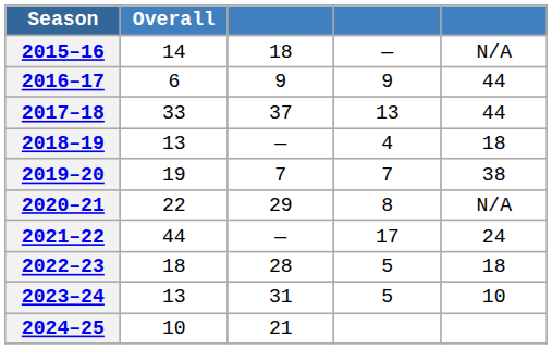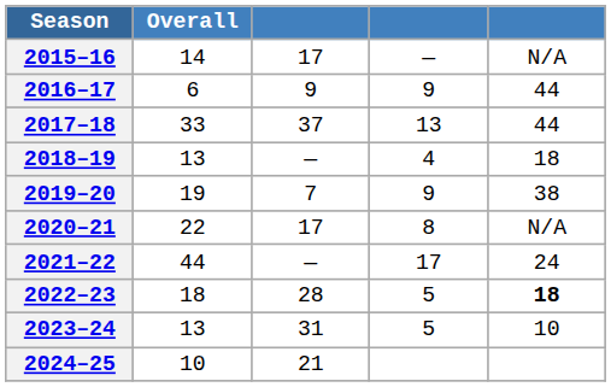 <table class="wikitable" style="font-size:86%; text-align:center; border:grey solid 1px; border-collapse:collapse; background:#ffffff;">
 <tr>
 <th style="background-color:#369; color:white; width:60px;"> Season </th>
 <th style="background-color:#4180be; color:white; width:55px;">Overall</th>
 <th style="background-color:#4180be; color:white; width:55px;"></th>
 <th style="background-color:#4180be; color:white; width:55px;"></th>
 <th style="background-color:#4180be; color:white; width:55px;"></th>
 </tr>
 <tr>
 <th scope=row align=center><a href='#'>2015–16</a></th>
 <td align=center>14</td>
-<td align=center>18</td>
+<td align=center>17</td>
 <td align=center>—</td>
 <td align=center>N/A</td>
 </tr>
 <tr>
 <th scope=row align=center><a href='#'>2016–17</a></th>
 <td align=center>6</td>
 <td align=center>9</td>
 <td align=center>9</td>
 <td align=center>44</td>
 </tr>
 <tr>
 <th scope=row align=center><a href='#'>2017–18</a></th>
 <td align=center>33</td>
 <td align=center>37</td>
 <td align=center>13</td>
 <td align=center>44</td>
 </tr>
 <tr>
 <th scope=row align=center><a href='#'>2018–19</a></th>
 <td align=center>13</td>
 <td align=center>—</td>
 <td align=center>4</td>
 <td align=center>18</td>
 </tr>
 <tr>
 <th scope=row align=center><a href='#'>2019–20</a></th>
 <td align=center>19</td>
 <td align=center>7</td>
-<td align=center>7</td>
+<td align=center>9</td>
 <td align=center>38</td>
 </tr>
 <tr>
 <th scope=row align=center><a href='#'>2020–21</a></th>
 <td align=center>22</td>
-<td align=center>29</td>
+<td align=center>17</td>
 <td align=center>8</td>
 <td align=center>N/A</td>
 </tr>
 <tr>
 <th scope=row align=center><a href='#'>2021–22</a></th>
 <td align=center>44</td>
 <td align=center>—</td>
 <td align=center>17</td>
 <td align=center>24</td>
 </tr>
 <tr>
 <th scope=row align=center><a href='#'>2022–23</a></th>
 <td align=center>18</td>
 <td align=center>28</td>
 <td align=center>5</td>
-<td align=center>18</td>
+<td align=center><strong>18</strong></td>
 </tr>
 <tr>
 <th scope=row align=center><a href='#'>2023–24</a></th>
 <td align=center>13</td>
 <td align=center>31</td>
 <td align=center>5</td>
 <td align=center>10</td>
 </tr>
 <tr>
 <th scope=row align=center><a href='#'>2024–25</a></th>
 <td align=center>10</td>
 <td align=center>21</td>
 <td style="text-align:center"></td>
 <td style="text-align:center"></td>
 </tr>
 </table>
